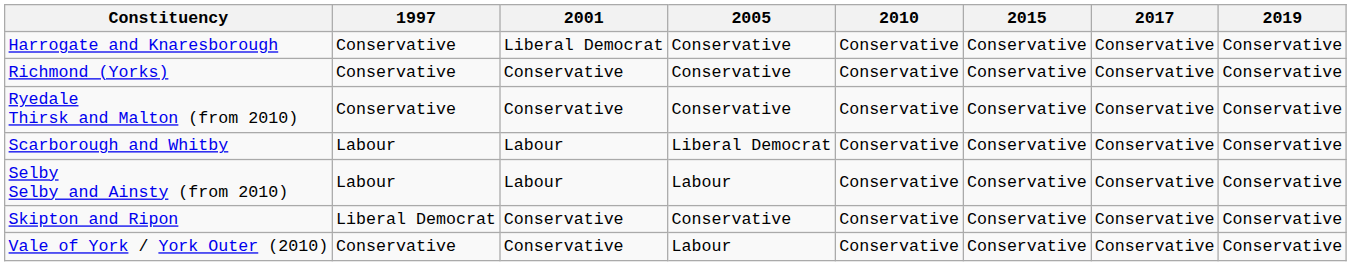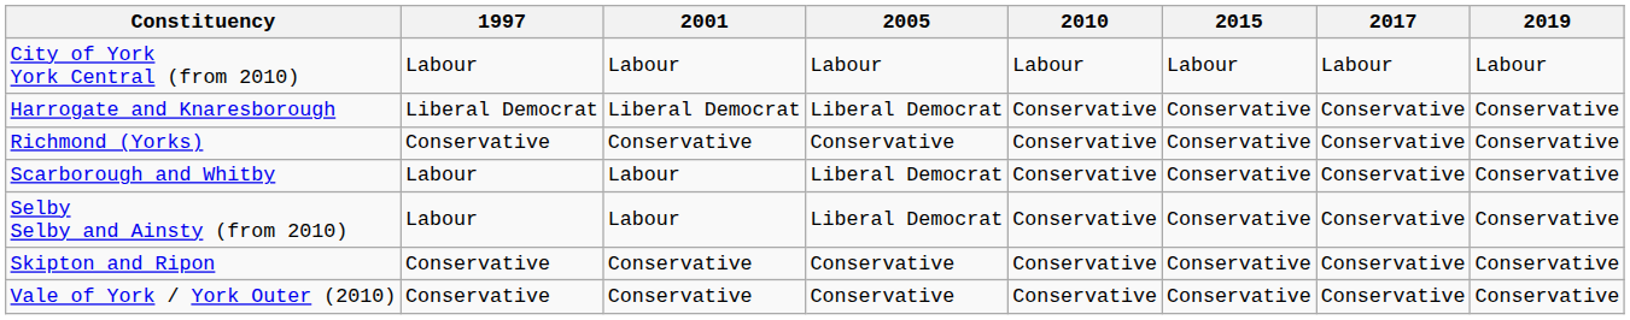 <table class="wikitable">
 <tr>
 <th>Constituency</th>
 <th>1997</th>
 <th>2001</th>
 <th>2005</th>
 <th>2010</th>
 <th>2015</th>
 <th>2017</th>
 <th>2019</th>
 </tr>
 <tr>
+<td><a href='#'>City of York</a><br><a href='#'>York Central</a> (from 2010)</td>
+<td bgcolor=>Labour</td>
+<td bgcolor=>Labour</td>
+<td bgcolor=>Labour</td>
+<td bgcolor=>Labour</td>
+<td bgcolor=>Labour</td>
+<td bgcolor=>Labour</td>
+<td bgcolor=>Labour</td>
+</tr>
+<tr>
 <td><a href='#'>Harrogate and Knaresborough</a></td>
-<td bgcolor=>Conservative</td>
 <td bgcolor=>Liberal Democrat</td>
-<td bgcolor=>Conservative</td>
+<td bgcolor=>Liberal Democrat</td>
+<td bgcolor=>Liberal Democrat</td>
 <td bgcolor=>Conservative</td>
 <td bgcolor=>Conservative</td>
 <td bgcolor=>Conservative</td>
 <td bgcolor=>Conservative</td>
 </tr>
 <tr>
 <td><a href='#'>Richmond (Yorks)</a></td>
-<td bgcolor=>Conservative</td>
-<td bgcolor=>Conservative</td>
-<td bgcolor=>Conservative</td>
-<td bgcolor=>Conservative</td>
-<td bgcolor=>Conservative</td>
-<td bgcolor=>Conservative</td>
-<td bgcolor=>Conservative</td>
-</tr>
-<tr>
-<td><a href='#'>Ryedale</a><br><a href='#'>Thirsk and Malton</a> (from 2010)</td>
 <td bgcolor=>Conservative</td>
 <td bgcolor=>Conservative</td>
 <td bgcolor=>Conservative</td>
 <td bgcolor=>Conservative</td>
 <td bgcolor=>Conservative</td>
 <td bgcolor=>Conservative</td>
 <td bgcolor=>Conservative</td>
 </tr>
 <tr>
 <td><a href='#'>Scarborough and Whitby</a></td>
 <td bgcolor=>Labour</td>
 <td bgcolor=>Labour</td>
 <td bgcolor=>Liberal Democrat</td>
 <td bgcolor=>Conservative</td>
 <td bgcolor=>Conservative</td>
 <td bgcolor=>Conservative</td>
 <td bgcolor=>Conservative</td>
 </tr>
 <tr>
 <td><a href='#'>Selby</a><br><a href='#'>Selby and Ainsty</a> (from 2010)</td>
 <td bgcolor=>Labour</td>
 <td bgcolor=>Labour</td>
-<td bgcolor=>Labour</td>
+<td bgcolor=>Liberal Democrat</td>
 <td bgcolor=>Conservative</td>
 <td bgcolor=>Conservative</td>
 <td bgcolor=>Conservative</td>
 <td bgcolor=>Conservative</td>
 </tr>
 <tr>
 <td><a href='#'>Skipton and Ripon</a></td>
-<td bgcolor=>Liberal Democrat</td>
+<td bgcolor=>Conservative</td>
 <td bgcolor=>Conservative</td>
 <td bgcolor=>Conservative</td>
 <td bgcolor=>Conservative</td>
 <td bgcolor=>Conservative</td>
 <td bgcolor=>Conservative</td>
 <td bgcolor=>Conservative</td>
 </tr>
 <tr>
 <td><a href='#'>Vale of York</a> / <a href='#'>York Outer</a> (2010)</td>
 <td bgcolor=>Conservative</td>
 <td bgcolor=>Conservative</td>
-<td bgcolor=>Labour</td>
+<td bgcolor=>Conservative</td>
 <td bgcolor=>Conservative</td>
 <td bgcolor=>Conservative</td>
 <td bgcolor=>Conservative</td>
 <td bgcolor=>Conservative</td>
 </tr>
 </table>
